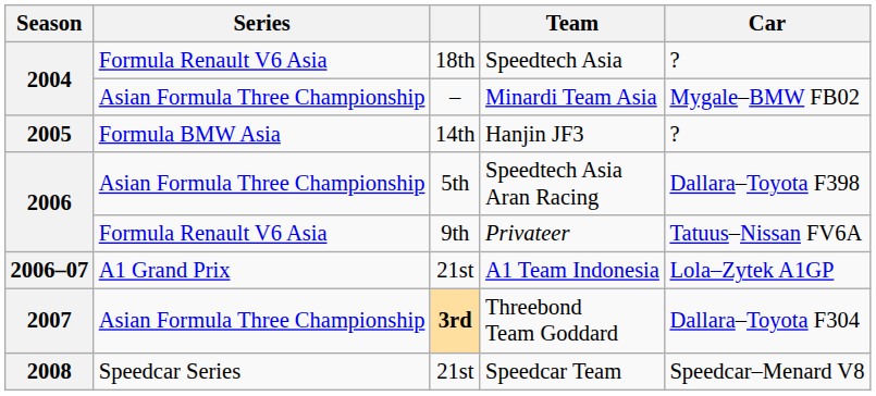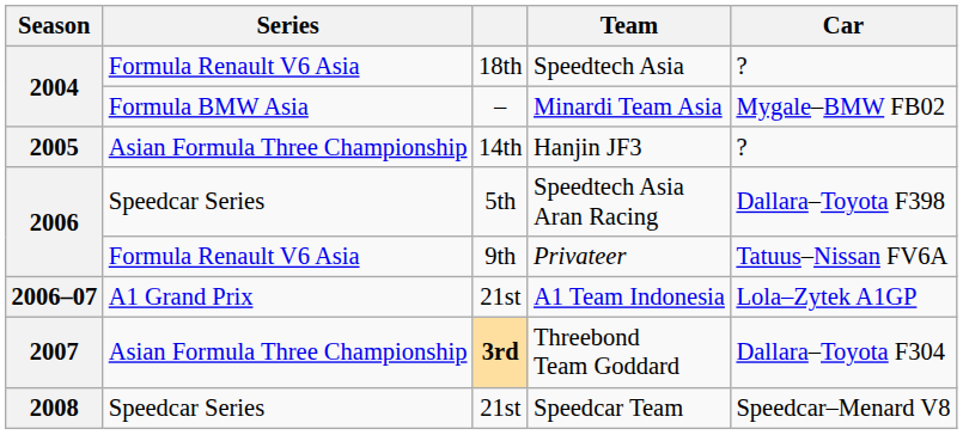 <table class="wikitable" style="font-size: 95%; text-align:left">
 <tr>
 <th>Season</th>
 <th>Series</th>
 <th></th>
 <th>Team</th>
 <th>Car</th>
 </tr>
 <tr>
 <th rowspan=2>2004</th>
 <td><a href='#'>Formula Renault V6 Asia</a></td>
 <td align=center>18th</td>
 <td>Speedtech Asia</td>
 <td>?</td>
 </tr>
 <tr>
-<td><a href='#'>Asian Formula Three Championship</a></td>
+<td><a href='#'>Formula BMW Asia</a></td>
 <td align=center>–</td>
 <td><a href='#'>Minardi Team Asia</a></td>
 <td><a href='#'>Mygale</a>–<a href='#'>BMW</a> FB02</td>
 </tr>
 <tr>
 <th>2005</th>
-<td><a href='#'>Formula BMW Asia</a></td>
+<td><a href='#'>Asian Formula Three Championship</a></td>
 <td align=center>14th</td>
 <td>Hanjin JF3</td>
 <td>?</td>
 </tr>
 <tr>
 <th rowspan=2>2006</th>
-<td><a href='#'>Asian Formula Three Championship</a></td>
+<td>Speedcar Series</td>
 <td align=center>5th</td>
 <td>Speedtech Asia<br>Aran Racing</td>
 <td><a href='#'>Dallara</a>–<a href='#'>Toyota</a> F398</td>
 </tr>
 <tr>
 <td><a href='#'>Formula Renault V6 Asia</a></td>
 <td align=center>9th</td>
 <td><em>Privateer</em></td>
 <td><a href='#'>Tatuus</a>–<a href='#'>Nissan</a> FV6A</td>
 </tr>
 <tr>
 <th>2006–07</th>
 <td><a href='#'>A1 Grand Prix</a></td>
 <td align=center>21st</td>
 <td><a href='#'>A1 Team Indonesia</a></td>
 <td><a href='#'>Lola–Zytek A1GP</a></td>
 </tr>
 <tr>
 <th>2007</th>
 <td><a href='#'>Asian Formula Three Championship</a></td>
 <td align=center style="background:#FFDF9F"><strong>3rd</strong></td>
 <td>Threebond<br>Team Goddard</td>
 <td><a href='#'>Dallara</a>–<a href='#'>Toyota</a> F304</td>
 </tr>
 <tr>
 <th>2008</th>
 <td>Speedcar Series</td>
 <td align=center>21st</td>
 <td>Speedcar Team</td>
 <td>Speedcar–Menard V8</td>
 </tr>
 </table>
